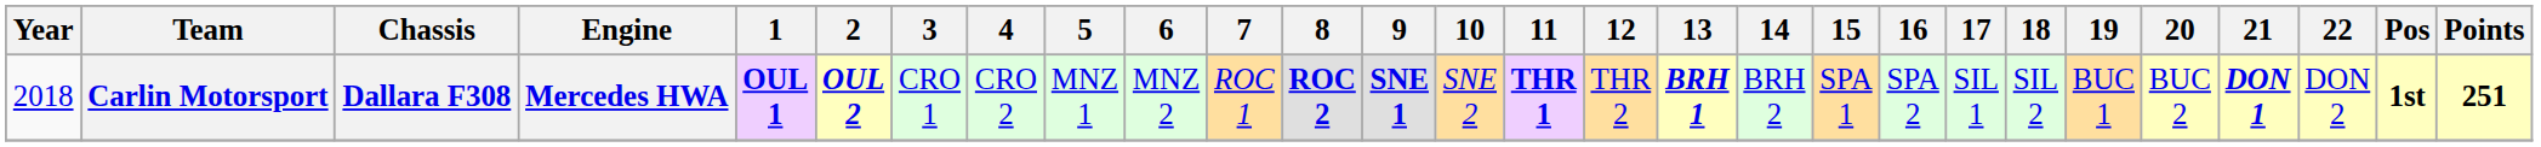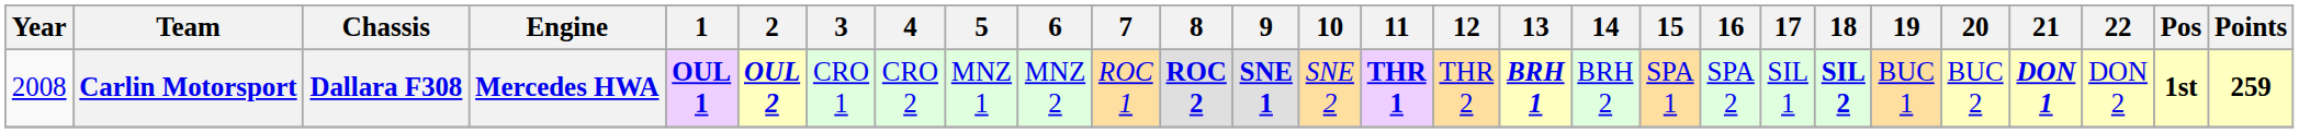 <table class="wikitable" style="text-align:center; font-size:85%">
 <tr>
 <th>Year</th>
 <th>Team</th>
 <th>Chassis</th>
 <th>Engine</th>
 <th>1</th>
 <th>2</th>
 <th>3</th>
 <th>4</th>
 <th>5</th>
 <th>6</th>
 <th>7</th>
 <th>8</th>
 <th>9</th>
 <th>10</th>
 <th>11</th>
 <th>12</th>
 <th>13</th>
 <th>14</th>
 <th>15</th>
 <th>16</th>
 <th>17</th>
 <th>18</th>
 <th>19</th>
 <th>20</th>
 <th>21</th>
 <th>22</th>
 <th>Pos</th>
 <th>Points</th>
 </tr>
 <tr>
-<td><a href='#'>2018</a></td>
+<td><a href='#'>2008</a></td>
 <th nowrap><a href='#'>Carlin Motorsport</a></th>
 <th nowrap><a href='#'>Dallara F308</a></th>
 <th nowrap><a href='#'>Mercedes HWA</a></th>
 <td style="background:#EFCFFF;"><strong><a href='#'>OUL<br>1</a></strong><br></td>
 <td style="background:#FFFFBF;"><strong><em><a href='#'>OUL<br>2</a></em></strong><br></td>
 <td style="background:#DFFFDF;"><a href='#'>CRO<br>1</a><br></td>
 <td style="background:#DFFFDF;"><a href='#'>CRO<br>2</a><br></td>
 <td style="background:#DFFFDF;"><a href='#'>MNZ<br>1</a><br></td>
 <td style="background:#DFFFDF;"><a href='#'>MNZ<br>2</a><br></td>
 <td style="background:#FFDF9F;"><em><a href='#'>ROC<br>1</a></em><br></td>
 <td style="background:#DFDFDF;"><strong><a href='#'>ROC<br>2</a></strong><br></td>
 <td style="background:#DFDFDF;"><strong><a href='#'>SNE<br>1</a><br></strong></td>
 <td style="background:#FFDF9F;"><em><a href='#'>SNE<br>2</a></em><br></td>
 <td style="background:#EFCFFF;"><strong><a href='#'>THR<br>1</a></strong><br></td>
 <td style="background:#FFDF9F;"><a href='#'>THR<br>2</a><br></td>
 <td style="background:#FFFFBF;"><strong><em><a href='#'>BRH<br>1</a></em></strong><br></td>
 <td style="background:#DFFFDF;"><a href='#'>BRH<br>2</a><br></td>
 <td style="background:#FFDF9F;"><a href='#'>SPA<br>1</a><br></td>
 <td style="background:#DFFFDF;"><a href='#'>SPA<br>2</a><br></td>
 <td style="background:#DFFFDF;"><a href='#'>SIL<br>1</a><br></td>
-<td style="background:#DFFFDF;"><a href='#'>SIL<br>2</a><br></td>
+<td style="background:#DFFFDF;"><strong><a href='#'>SIL<br>2</a><br></strong></td>
 <td style="background:#FFDF9F;"><a href='#'>BUC<br>1</a><br></td>
 <td style="background:#FFFFBF;"><a href='#'>BUC<br>2</a><br></td>
 <td style="background:#FFFFBF;"><strong><em><a href='#'>DON<br>1</a></em></strong><br></td>
 <td style="background:#FFFFBF;"><a href='#'>DON<br>2</a><br></td>
 <th style="background:#FFFFBF;">1st</th>
-<th style="background:#FFFFBF;">251</th>
+<th style="background:#FFFFBF;">259</th>
 </tr>
 <tr>
 </tr>
 </table>
